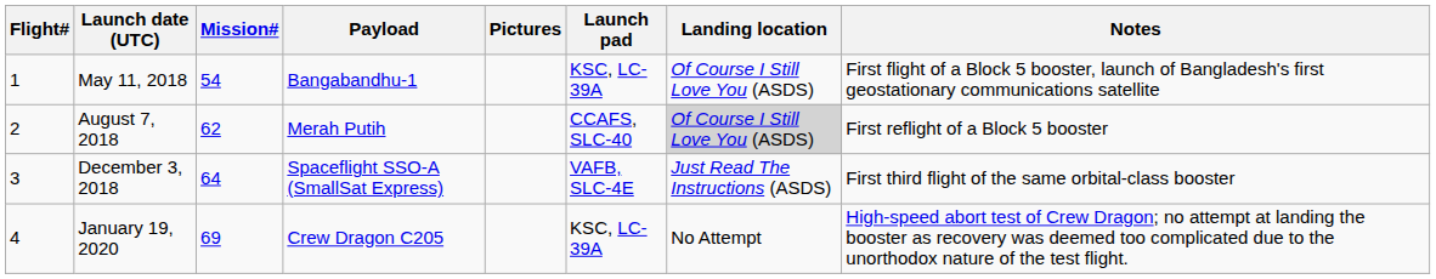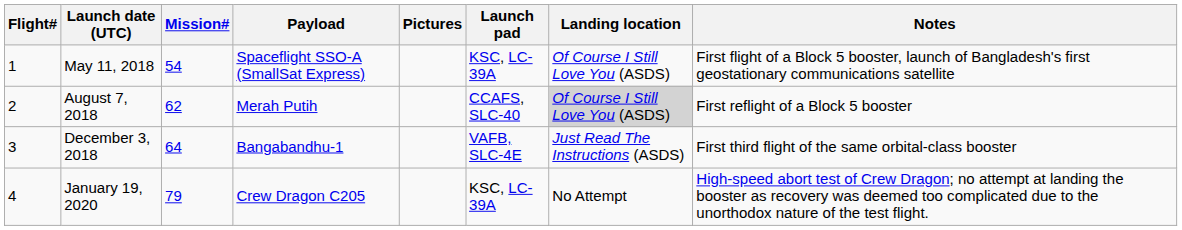 <table class="wikitable">
 <tr>
 <th>Flight#</th>
 <th>Launch date (UTC)</th>
 <th><a href='#'>Mission#</a></th>
 <th>Payload</th>
 <th>Pictures</th>
 <th>Launch pad</th>
 <th>Landing location</th>
 <th>Notes</th>
 </tr>
 <tr>
 <td>1</td>
 <td>May 11, 2018</td>
 <td><a href='#'>54</a></td>
-<td><a href='#'>Bangabandhu-1</a></td>
+<td><a href='#'>Spaceflight SSO-A (SmallSat Express)</a></td>
 <td></td>
 <td><a href='#'>KSC</a>, <a href='#'>LC-39A</a></td>
 <td><em><a href='#'>Of Course I Still Love You</a></em> (ASDS)</td>
 <td>First flight of a Block 5 booster, launch of Bangladesh's first geostationary communications satellite</td>
 </tr>
 <tr>
 <td>2</td>
 <td>August 7, 2018</td>
 <td><a href='#'>62</a></td>
 <td><a href='#'>Merah Putih</a></td>
 <td></td>
 <td><a href='#'>CCAFS</a>, <a href='#'>SLC-40</a></td>
 <td style="background: lightgrey;"><em><a href='#'>Of Course I Still Love You</a></em> (ASDS)</td>
 <td>First reflight of a Block 5 booster</td>
 </tr>
 <tr>
 <td>3</td>
 <td>December 3, 2018</td>
 <td><a href='#'>64</a></td>
-<td><a href='#'>Spaceflight SSO-A (SmallSat Express)</a></td>
+<td><a href='#'>Bangabandhu-1</a></td>
 <td></td>
 <td><a href='#'>VAFB, SLC-4E</a></td>
 <td><a href='#'><em>Just Read The Instructions</em></a> (ASDS)</td>
 <td>First third flight of the same orbital-class booster</td>
 </tr>
 <tr>
 <td>4</td>
 <td>January 19, 2020</td>
-<td><a href='#'>69</a></td>
+<td><a href='#'>79</a></td>
 <td><a href='#'>Crew Dragon C205</a></td>
 <td></td>
 <td>KSC, <a href='#'>LC-39A</a></td>
 <td>No Attempt</td>
 <td><a href='#'>High-speed abort test of Crew Dragon</a>; no attempt at landing the booster as recovery was deemed too complicated due to the unorthodox nature of the test flight.</td>
 </tr>
 </table>
